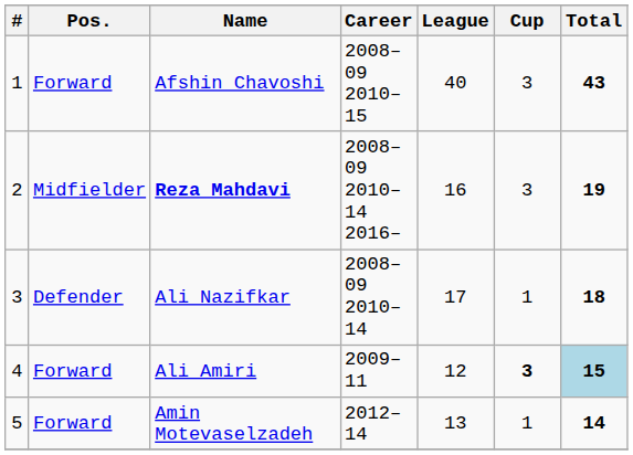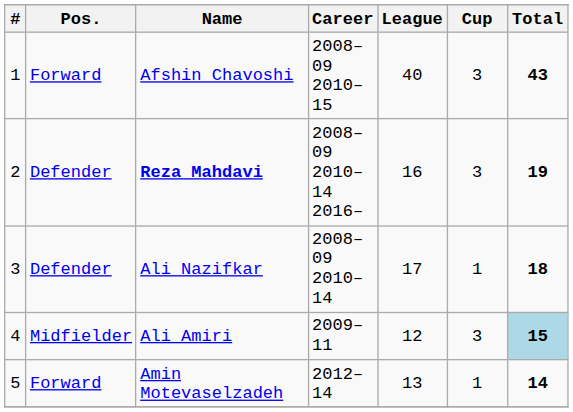 <table class="wikitable sortable" style="text-align:center;">
 <tr>
 </tr>
 <tr>
 <th rowspan="1" width="10">#</th>
 <th rowspan="1" width="30">Pos.</th>
 <th rowspan="1" width="125">Name</th>
 <th rowspan="1" width="40">Career</th>
 <th rowspan="1" width="40">League</th>
 <th rowspan="1" width="40">Cup</th>
 <th rowspan="1" width="40">Total</th>
 </tr>
 <tr>
 <td>1</td>
 <td align="left"><a href='#'>Forward</a></td>
 <td align="left"><a href='#'>Afshin Chavoshi</a></td>
 <td align="left">2008–09<br>2010–15</td>
 <td>40</td>
 <td>3</td>
 <td><strong>43</strong></td>
 </tr>
 <tr>
 <td>2</td>
-<td align="left"><a href='#'>Midfielder</a></td>
+<td align="left"><a href='#'>Defender</a></td>
 <td align="left"><strong><a href='#'>Reza Mahdavi</a></strong></td>
 <td align="left">2008–09<br>2010–14<br>2016–</td>
 <td>16</td>
 <td>3</td>
 <td><strong>19</strong></td>
 </tr>
 <tr>
 <td>3</td>
 <td align="left"><a href='#'>Defender</a></td>
 <td align="left"><a href='#'>Ali Nazifkar</a></td>
 <td align="left">2008–09<br>2010–14</td>
 <td>17</td>
 <td>1</td>
 <td><strong>18</strong></td>
 </tr>
 <tr>
 <td>4</td>
-<td align="left"><a href='#'>Forward</a></td>
+<td align="left"><a href='#'>Midfielder</a></td>
 <td align="left"><a href='#'>Ali Amiri</a></td>
 <td align="left">2009–11</td>
 <td>12</td>
-<td><strong>3</strong></td>
+<td>3</td>
 <td style="background: lightblue;"><strong>15</strong></td>
 </tr>
 <tr>
 <td>5</td>
 <td align="left"><a href='#'>Forward</a></td>
 <td align="left"><a href='#'>Amin Motevaselzadeh</a></td>
 <td align="left">2012–14</td>
 <td>13</td>
 <td>1</td>
 <td><strong>14</strong></td>
 </tr>
 <tr>
 </tr>
 </table>
